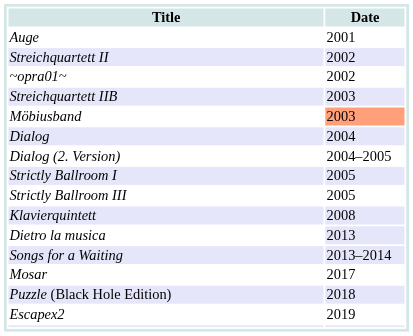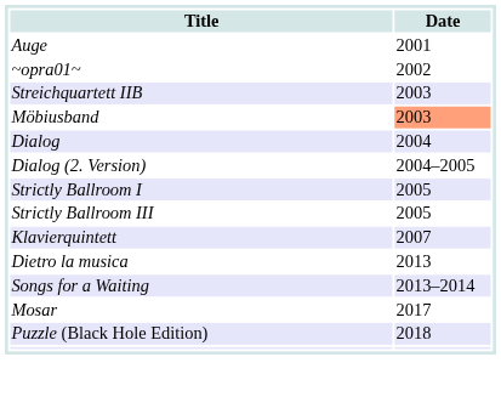 <table class="sortable" style="border-style: solid; border-width: medium; border-color: #d4e6e5;" width="450px">
 <tr style="background:#d4e6e5;">
 <th width="80%">Title</th>
 <th width="20%">Date</th>
 </tr>
 <tr>
 <td><em>Auge</em></td>
 <td>2001</td>
-</tr>
-<tr style="background:Lavender;">
-<td><em>Streichquartett II</em></td>
-<td>2002</td>
 </tr>
 <tr>
 <td><em>~opra01~</em></td>
 <td>2002</td>
 </tr>
 <tr style="background:Lavender;">
 <td><em>Streichquartett IIB</em></td>
 <td>2003</td>
 </tr>
 <tr>
 <td><em>Möbiusband</em></td>
 <td style="background: lightsalmon;">2003</td>
 </tr>
 <tr style="background:Lavender;">
 <td><em>Dialog</em></td>
 <td>2004</td>
 </tr>
 <tr>
 <td><em>Dialog (2. Version)</em></td>
 <td>2004–2005</td>
 </tr>
 <tr style="background:Lavender;">
 <td><em>Strictly Ballroom I</em></td>
 <td>2005</td>
 </tr>
 <tr>
 <td><em>Strictly Ballroom III</em></td>
 <td>2005</td>
 </tr>
 <tr style="background:Lavender;">
 <td><em>Klavierquintett</em></td>
-<td>2008</td>
+<td>2007</td>
 </tr>
 <tr>
 <td><em>Dietro la musica</em></td>
-<td style="background: lavender;">2013</td>
+<td>2013</td>
 </tr>
 <tr style="background:Lavender;">
 <td><em>Songs for a Waiting</em></td>
 <td>2013–2014</td>
 </tr>
 <tr>
 <td><em>Mosar</em></td>
 <td>2017</td>
 </tr>
 <tr style="background:Lavender;">
 <td><em>Puzzle</em> (Black Hole Edition)</td>
 <td>2018</td>
 </tr>
-<tr>
-<td><em>Escapex2</em></td>
-<td>2019</td>
-</tr>
 <tr style="background:Lavender;">
 <td></td>
 <td></td>
 </tr>
 </table>
